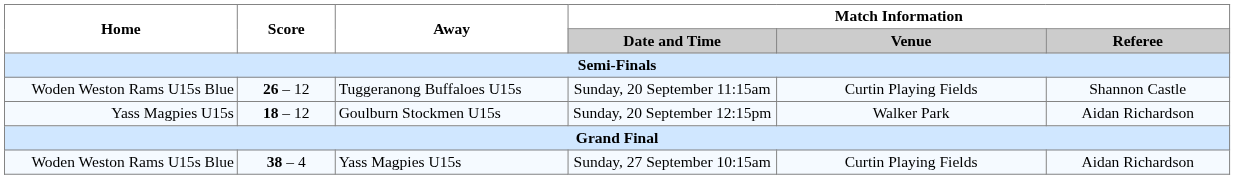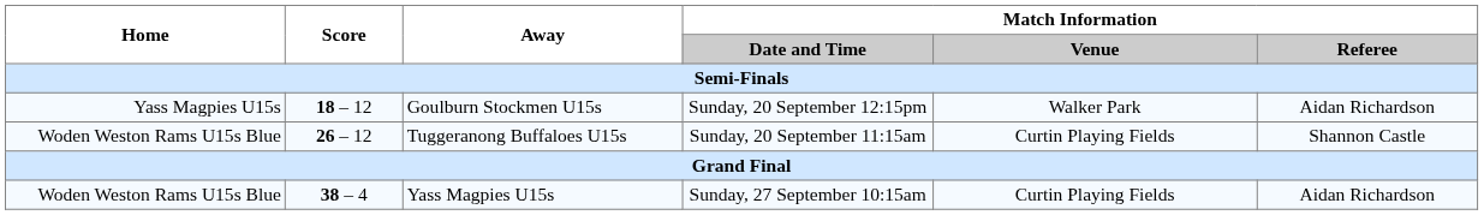 <table width="100%" cellspacing="0" cellpadding="3" border="1" style="border-collapse:collapse;  text-align:center;">
 <tr>
 <th rowspan="2" width="19%">Home</th>
 <th rowspan="2" width="8%">Score</th>
 <th rowspan="2" width="19%">Away</th>
 <th colspan="3">Match Information</th>
 </tr>
 <tr bgcolor="#CCCCCC">
 <th width="17%">Date and Time</th>
 <th width="22%">Venue</th>
 <th width="50%">Referee</th>
 </tr>
 <tr style="background:#d0e7ff;">
 <td colspan="6"><strong>Semi-Finals</strong></td>
 </tr>
 <tr style="text-align:center; background:#f5faff;">
+<td align="right">Yass Magpies U15s </td>
+<td><strong>18</strong> – 12</td>
+<td align="left"> Goulburn Stockmen U15s</td>
+<td>Sunday, 20 September 12:15pm</td>
+<td>Walker Park</td>
+<td>Aidan Richardson</td>
+</tr>
+<tr style="text-align:center; background:#f5faff;">
 <td align="right">Woden Weston Rams U15s Blue </td>
 <td><strong>26</strong> – 12</td>
 <td align="left"> Tuggeranong Buffaloes U15s</td>
 <td>Sunday, 20 September 11:15am</td>
 <td>Curtin Playing Fields</td>
 <td>Shannon Castle</td>
-</tr>
-<tr style="text-align:center; background:#f5faff;">
-<td align="right">Yass Magpies U15s </td>
-<td><strong>18</strong> – 12</td>
-<td align="left"> Goulburn Stockmen U15s</td>
-<td>Sunday, 20 September 12:15pm</td>
-<td>Walker Park</td>
-<td>Aidan Richardson</td>
 </tr>
 <tr style="background:#d0e7ff;">
 <td colspan="6"><strong>Grand Final</strong></td>
 </tr>
 <tr style="text-align:center; background:#f5faff;">
 <td align="right">Woden Weston Rams U15s Blue </td>
 <td><strong>38</strong> – 4</td>
 <td align="left"> Yass Magpies U15s</td>
 <td>Sunday, 27 September 10:15am</td>
 <td>Curtin Playing Fields</td>
 <td>Aidan Richardson</td>
 </tr>
 </table>
